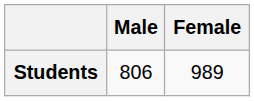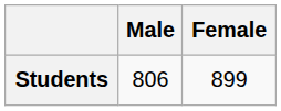 <table class="wikitable" style="text-align: center; width: 200px; height: 75px;">
 <tr>
 <th scope="col"></th>
 <th scope="col">Male</th>
 <th scope="col">Female</th>
 </tr>
 <tr>
 <th scope="row">Students</th>
 <td>806</td>
-<td>989</td>
+<td>899</td>
 </tr>
 </table>
